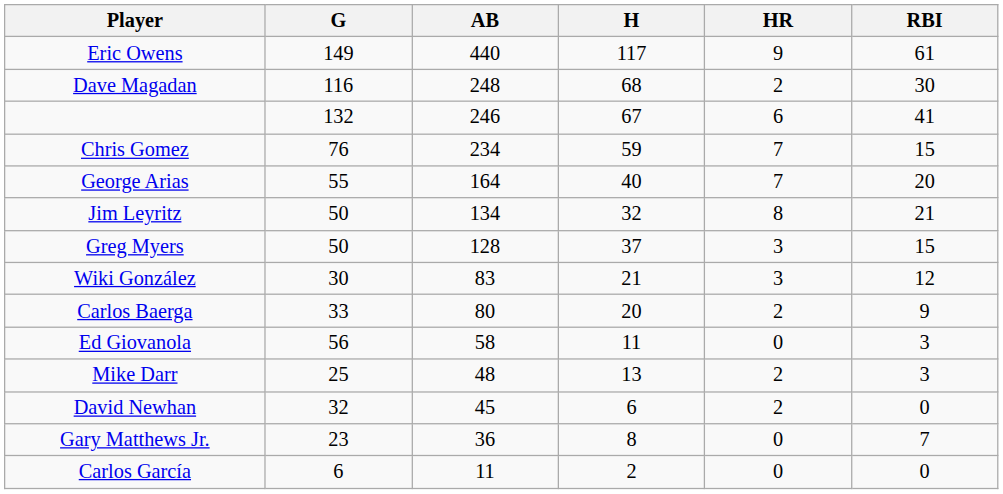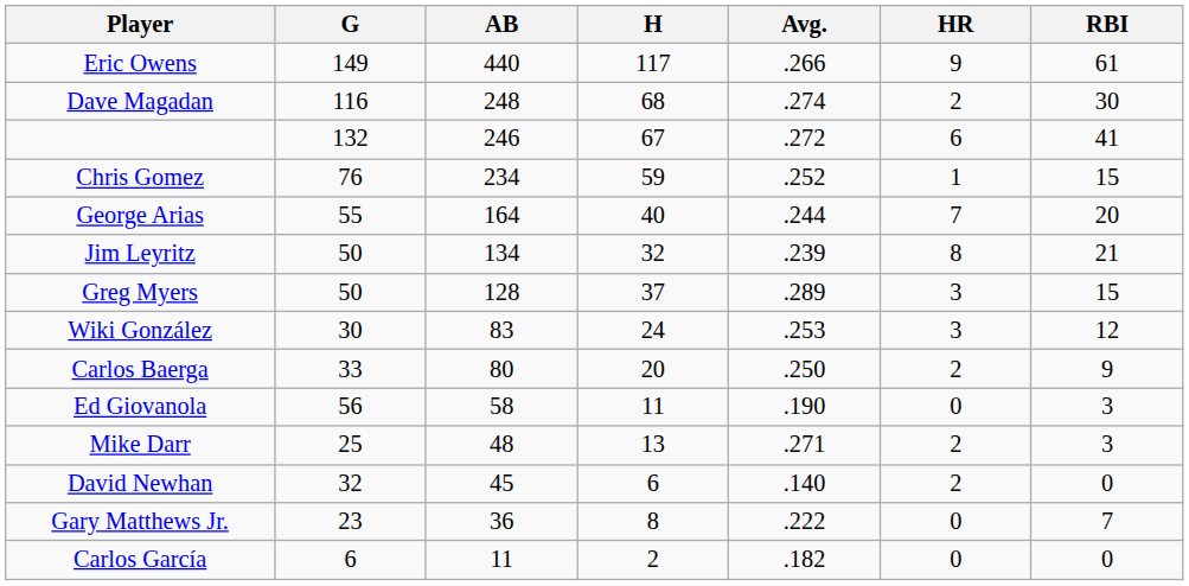 <table class="wikitable sortable">
 <tr>
 <th bgcolor="#DDDDFF" width="16%">Player</th>
 <th bgcolor="#DDDDFF" width="9%">G</th>
 <th bgcolor="#DDDDFF" width="9%">AB</th>
 <th bgcolor="#DDDDFF" width="9%">H</th>
+<th bgcolor="#DDDDFF" width="9%">Avg.</th>
 <th bgcolor="#DDDDFF" width="9%">HR</th>
 <th bgcolor="#DDDDFF" width="9%">RBI</th>
 </tr>
 <tr align="center">
 <td><a href='#'>Eric Owens</a></td>
 <td>149</td>
 <td>440</td>
 <td>117</td>
+<td>.266</td>
 <td>9</td>
 <td>61</td>
 </tr>
 <tr align=center>
 <td><a href='#'>Dave Magadan</a></td>
 <td>116</td>
 <td>248</td>
 <td>68</td>
+<td>.274</td>
 <td>2</td>
 <td>30</td>
 </tr>
 <tr align=center>
 <td></td>
 <td>132</td>
 <td>246</td>
 <td>67</td>
+<td>.272</td>
 <td>6</td>
 <td>41</td>
 </tr>
 <tr align="center">
 <td><a href='#'>Chris Gomez</a></td>
 <td>76</td>
 <td>234</td>
 <td>59</td>
-<td>7</td>
+<td>.252</td>
+<td>1</td>
 <td>15</td>
 </tr>
 <tr align=center>
 <td><a href='#'>George Arias</a></td>
 <td>55</td>
 <td>164</td>
 <td>40</td>
+<td>.244</td>
 <td>7</td>
 <td>20</td>
 </tr>
 <tr align=center>
 <td><a href='#'>Jim Leyritz</a></td>
 <td>50</td>
 <td>134</td>
 <td>32</td>
+<td>.239</td>
 <td>8</td>
 <td>21</td>
 </tr>
 <tr align=center>
 <td><a href='#'>Greg Myers</a></td>
 <td>50</td>
 <td>128</td>
 <td>37</td>
+<td>.289</td>
 <td>3</td>
 <td>15</td>
 </tr>
 <tr align=center>
 <td><a href='#'>Wiki González</a></td>
 <td>30</td>
 <td>83</td>
-<td>21</td>
+<td>24</td>
+<td>.253</td>
 <td>3</td>
 <td>12</td>
 </tr>
 <tr align=center>
 <td><a href='#'>Carlos Baerga</a></td>
 <td>33</td>
 <td>80</td>
 <td>20</td>
+<td>.250</td>
 <td>2</td>
 <td>9</td>
 </tr>
 <tr align=center>
 <td><a href='#'>Ed Giovanola</a></td>
 <td>56</td>
 <td>58</td>
 <td>11</td>
+<td>.190</td>
 <td>0</td>
 <td>3</td>
 </tr>
 <tr align=center>
 <td><a href='#'>Mike Darr</a></td>
 <td>25</td>
 <td>48</td>
 <td>13</td>
+<td>.271</td>
 <td>2</td>
 <td>3</td>
 </tr>
 <tr align=center>
 <td><a href='#'>David Newhan</a></td>
 <td>32</td>
 <td>45</td>
 <td>6</td>
+<td>.140</td>
 <td>2</td>
 <td>0</td>
 </tr>
 <tr align=center>
 <td><a href='#'>Gary Matthews Jr.</a></td>
 <td>23</td>
 <td>36</td>
 <td>8</td>
+<td>.222</td>
 <td>0</td>
 <td>7</td>
 </tr>
 <tr align=center>
 <td><a href='#'>Carlos García</a></td>
 <td>6</td>
 <td>11</td>
 <td>2</td>
+<td>.182</td>
 <td>0</td>
 <td>0</td>
 </tr>
 </table>
